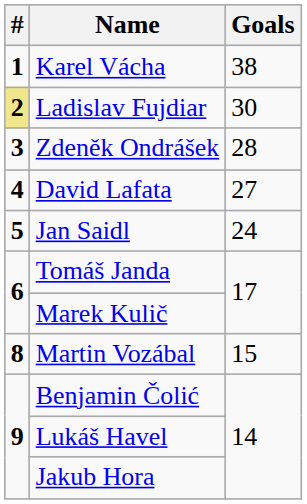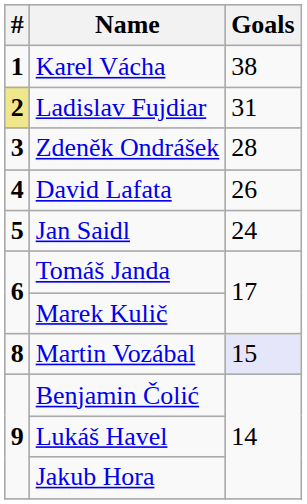 <table class="wikitable">
 <tr>
 <th>#</th>
 <th>Name</th>
 <th>Goals</th>
 </tr>
 <tr>
 <td><strong>1</strong></td>
 <td> <a href='#'>Karel Vácha</a></td>
 <td>38</td>
 </tr>
 <tr>
 <td style="background: khaki;"><strong>2</strong></td>
 <td> <a href='#'>Ladislav Fujdiar</a></td>
-<td>30</td>
+<td>31</td>
 </tr>
 <tr>
 <td><strong>3</strong></td>
 <td> <a href='#'>Zdeněk Ondrášek</a></td>
 <td>28</td>
 </tr>
 <tr>
 <td><strong>4</strong></td>
 <td> <a href='#'>David Lafata</a></td>
-<td>27</td>
+<td>26</td>
 </tr>
 <tr>
 <td><strong>5</strong></td>
 <td> <a href='#'>Jan Saidl</a></td>
 <td>24</td>
 </tr>
 <tr>
 <td rowspan="2"><strong>6</strong></td>
 <td> <a href='#'>Tomáš Janda</a></td>
 <td rowspan="2">17</td>
 </tr>
 <tr>
 <td> <a href='#'>Marek Kulič</a></td>
 </tr>
 <tr>
 <td><strong>8</strong></td>
 <td> <a href='#'>Martin Vozábal</a></td>
-<td>15</td>
+<td style="background: lavender;">15</td>
 </tr>
 <tr>
 <td rowspan="3"><strong>9</strong></td>
 <td> <a href='#'>Benjamin Čolić</a></td>
 <td rowspan="3">14</td>
 </tr>
 <tr>
 <td> <a href='#'>Lukáš Havel</a></td>
 </tr>
 <tr>
 <td> <a href='#'>Jakub Hora</a></td>
 </tr>
 </table>
